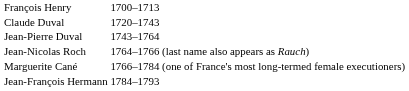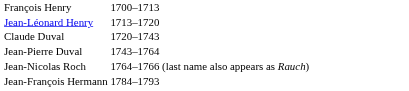 <table>
 <tr>
 <td>François Henry</td>
 <td>1700–1713</td>
+</tr>
+<tr>
+<td><a href='#'>Jean-Léonard Henry</a></td>
+<td>1713–1720</td>
 </tr>
 <tr>
 <td>Claude Duval</td>
 <td>1720–1743</td>
 </tr>
 <tr>
 <td>Jean-Pierre Duval</td>
 <td>1743–1764</td>
 </tr>
 <tr>
 <td>Jean-Nicolas Roch</td>
 <td>1764–1766 (last name also appears as <em>Rauch</em>)</td>
 </tr>
 <tr>
-<td>Marguerite Cané</td>
-<td>1766–1784 (one of France's most long-termed female executioners)</td>
-</tr>
-<tr>
 <td>Jean-François Hermann</td>
 <td>1784–1793</td>
 </tr>
 </table>
